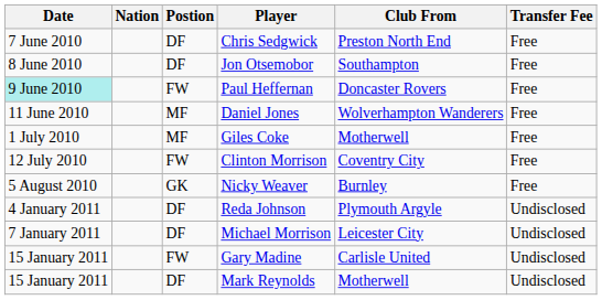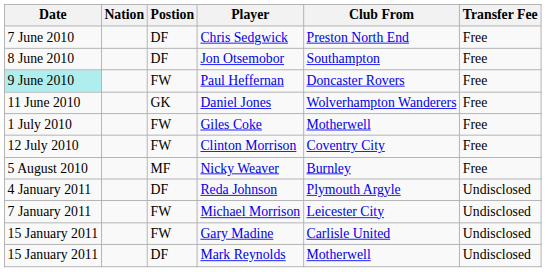 <table class="wikitable">
 <tr>
 <th>Date</th>
 <th>Nation</th>
 <th>Postion</th>
 <th>Player</th>
 <th>Club From</th>
 <th>Transfer Fee</th>
 </tr>
 <tr>
 <td>7 June 2010 </td>
 <td></td>
 <td>DF</td>
 <td><a href='#'>Chris Sedgwick</a></td>
 <td><a href='#'>Preston North End</a></td>
 <td>Free</td>
 </tr>
 <tr>
 <td>8 June 2010 </td>
 <td></td>
 <td>DF</td>
 <td><a href='#'>Jon Otsemobor</a></td>
 <td><a href='#'>Southampton</a></td>
 <td>Free</td>
 </tr>
 <tr>
 <td style="background: paleturquoise;">9 June 2010 </td>
 <td></td>
 <td>FW</td>
 <td><a href='#'>Paul Heffernan</a></td>
 <td><a href='#'>Doncaster Rovers</a></td>
 <td>Free</td>
 </tr>
 <tr>
 <td>11 June 2010 </td>
 <td></td>
-<td>MF</td>
+<td>GK</td>
 <td><a href='#'>Daniel Jones</a></td>
 <td><a href='#'>Wolverhampton Wanderers</a></td>
 <td>Free</td>
 </tr>
 <tr>
 <td>1 July 2010 </td>
 <td></td>
-<td>MF</td>
+<td>FW</td>
 <td><a href='#'>Giles Coke</a></td>
 <td><a href='#'>Motherwell</a></td>
 <td>Free</td>
 </tr>
 <tr>
 <td>12 July 2010 </td>
 <td></td>
 <td>FW</td>
 <td><a href='#'>Clinton Morrison</a></td>
 <td><a href='#'>Coventry City</a></td>
 <td>Free</td>
 </tr>
 <tr>
 <td>5 August 2010 </td>
 <td></td>
-<td>GK</td>
+<td>MF</td>
 <td><a href='#'>Nicky Weaver</a></td>
 <td><a href='#'>Burnley</a></td>
 <td>Free</td>
 </tr>
 <tr>
 <td>4 January 2011 </td>
 <td></td>
 <td>DF</td>
 <td><a href='#'>Reda Johnson</a></td>
 <td><a href='#'>Plymouth Argyle</a></td>
 <td>Undisclosed</td>
 </tr>
 <tr>
 <td>7 January 2011 </td>
 <td></td>
-<td>DF</td>
+<td>FW</td>
 <td><a href='#'>Michael Morrison</a></td>
 <td><a href='#'>Leicester City</a></td>
 <td>Undisclosed</td>
 </tr>
 <tr>
 <td>15 January 2011 </td>
 <td></td>
 <td>FW</td>
 <td><a href='#'>Gary Madine</a></td>
 <td><a href='#'>Carlisle United</a></td>
 <td>Undisclosed</td>
 </tr>
 <tr>
 <td>15 January 2011 </td>
 <td></td>
 <td>DF</td>
 <td><a href='#'>Mark Reynolds</a></td>
 <td><a href='#'>Motherwell</a></td>
 <td>Undisclosed</td>
 </tr>
 </table>
